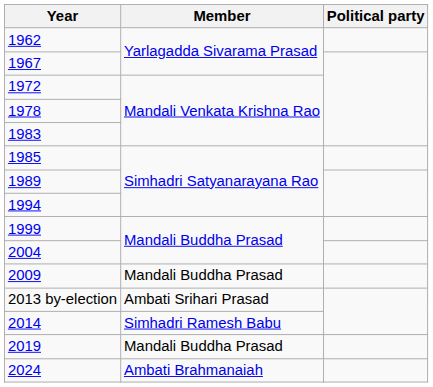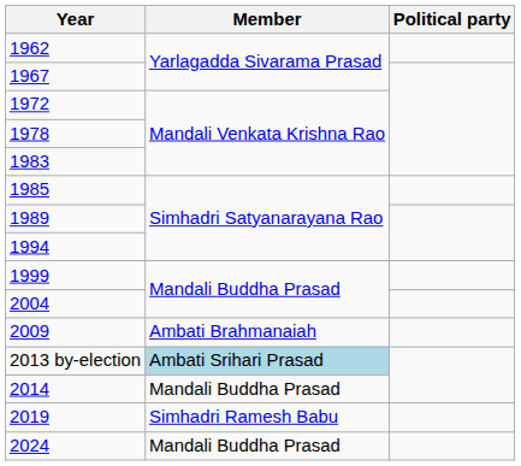 <table class="wikitable sortable">
 <tr>
 <th>Year</th>
 <th>Member</th>
 <th colspan="2">Political party</th>
 </tr>
 <tr>
 <td><a href='#'>1962</a></td>
 <td rowspan=2><a href='#'>Yarlagadda Sivarama Prasad</a></td>
 <td></td>
 </tr>
 <tr>
 <td><a href='#'>1967</a></td>
 </tr>
 <tr>
 <td><a href='#'>1972</a></td>
 <td rowspan=3><a href='#'>Mandali Venkata Krishna Rao</a></td>
 </tr>
 <tr>
 <td><a href='#'>1978</a></td>
 </tr>
 <tr>
 <td><a href='#'>1983</a></td>
 </tr>
 <tr>
 <td><a href='#'>1985</a></td>
 <td rowspan=3><a href='#'>Simhadri Satyanarayana Rao</a></td>
 <td></td>
 </tr>
 <tr>
 <td><a href='#'>1989</a></td>
 </tr>
 <tr>
 <td><a href='#'>1994</a></td>
 </tr>
 <tr>
 <td><a href='#'>1999</a></td>
 <td rowspan=2><a href='#'>Mandali Buddha Prasad</a></td>
 <td></td>
 </tr>
 <tr>
 <td><a href='#'>2004</a></td>
 </tr>
 <tr>
 <td><a href='#'>2009</a></td>
-<td>Mandali Buddha Prasad</td>
+<td><a href='#'>Ambati Brahmanaiah </a></td>
 <td></td>
 </tr>
 <tr>
 <td>2013 by-election</td>
-<td>Ambati Srihari Prasad</td>
+<td style="background: lightblue;">Ambati Srihari Prasad</td>
 </tr>
 <tr>
 <td><a href='#'>2014</a></td>
-<td><a href='#'>Simhadri Ramesh Babu</a></td>
+<td>Mandali Buddha Prasad</td>
 </tr>
 <tr>
 <td><a href='#'>2019</a></td>
-<td>Mandali Buddha Prasad</td>
+<td><a href='#'>Simhadri Ramesh Babu</a></td>
 <td></td>
 </tr>
 <tr>
 <td><a href='#'>2024</a></td>
-<td><a href='#'>Ambati Brahmanaiah </a></td>
+<td>Mandali Buddha Prasad</td>
 <td></td>
 </tr>
 </table>
